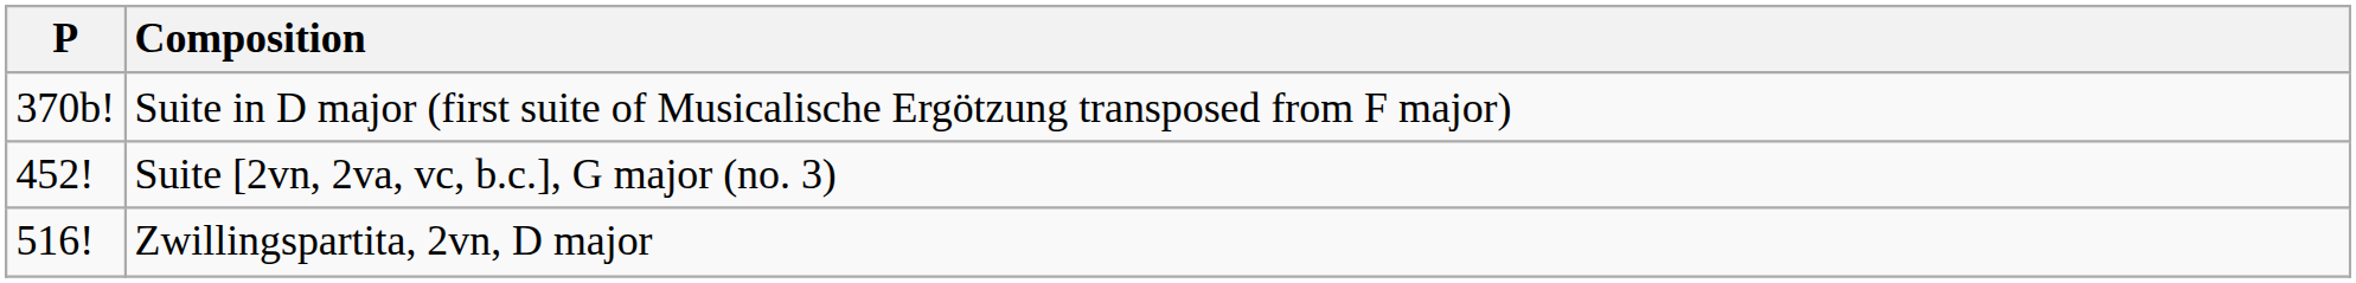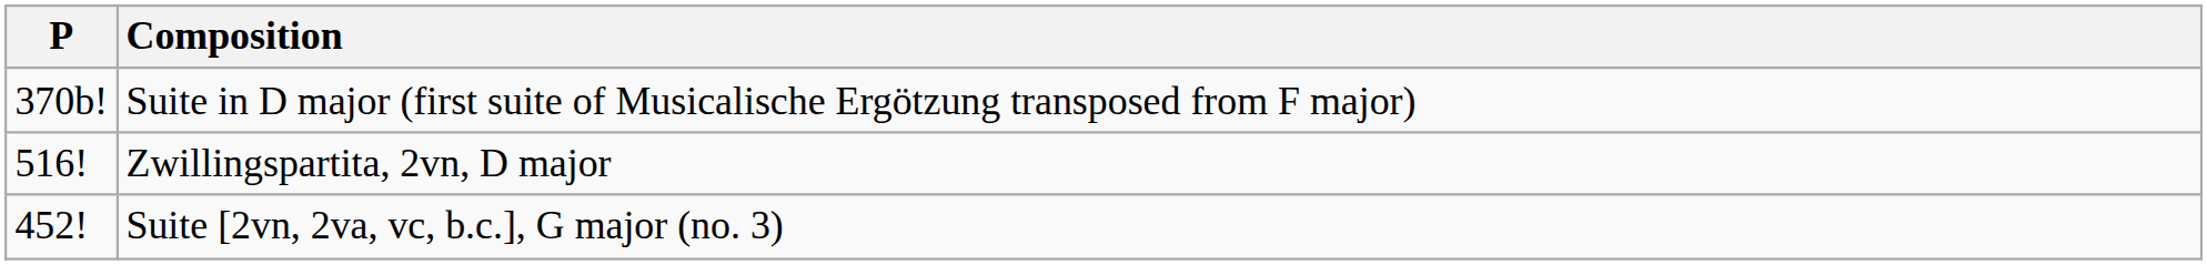 <table class="wikitable" width="100%">
 <tr>
 <th width="32">P</th>
 <th style="text-align: left;">Composition</th>
 </tr>
 <tr>
 <td>370b!</td>
 <td>Suite in D major (first suite of Musicalische Ergötzung transposed from F major)</td>
 </tr>
 <tr>
+<td>516!</td>
+<td>Zwillingspartita, 2vn, D major</td>
+</tr>
+<tr>
 <td>452!</td>
 <td>Suite [2vn, 2va, vc, b.c.], G major (no. 3)</td>
 </tr>
-<tr>
-<td>516!</td>
-<td>Zwillingspartita, 2vn, D major</td>
-</tr>
 </table>
